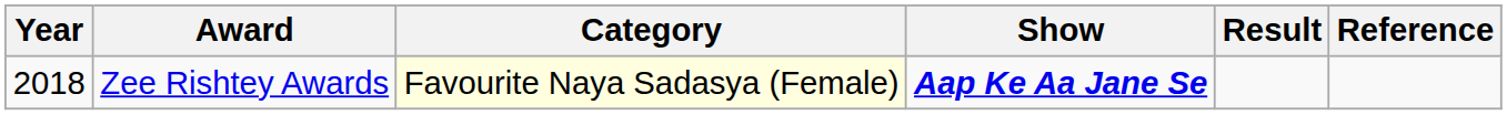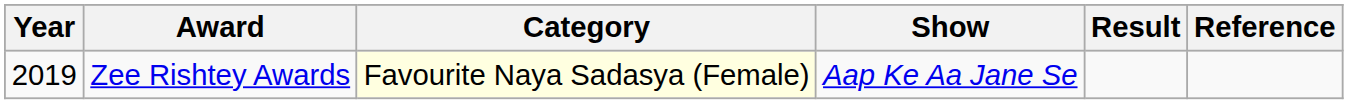 <table class="wikitable" style="text-align:center;">
 <tr>
 <th>Year</th>
 <th>Award</th>
 <th>Category</th>
 <th>Show</th>
 <th>Result</th>
 <th>Reference</th>
 </tr>
 <tr>
-<td>2018</td>
+<td>2019</td>
 <td><a href='#'>Zee Rishtey Awards</a></td>
 <td style="background: lightyellow;">Favourite Naya Sadasya (Female)</td>
-<td><strong><em><a href='#'>Aap Ke Aa Jane Se</a></em></strong></td>
+<td><em><a href='#'>Aap Ke Aa Jane Se</a></em></td>
 <td></td>
 <td></td>
 </tr>
 </table>
